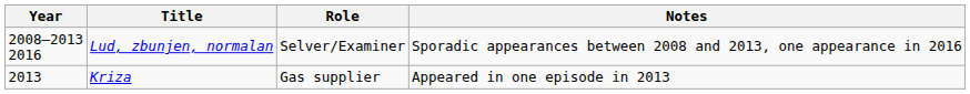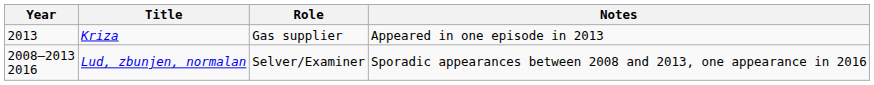 <table class="wikitable sortable">
 <tr>
 <th>Year</th>
 <th>Title</th>
 <th>Role</th>
 <th class="unsortable">Notes</th>
 </tr>
 <tr>
+<td>2013</td>
+<td><em><a href='#'>Kriza</a></em></td>
+<td>Gas supplier</td>
+<td>Appeared in one episode in 2013</td>
+</tr>
+<tr>
 <td>2008–2013 <br> 2016</td>
 <td><em><a href='#'>Lud, zbunjen, normalan</a></em></td>
 <td>Selver/Examiner</td>
 <td>Sporadic appearances between 2008 and 2013, one appearance in 2016</td>
 </tr>
-<tr>
-<td>2013</td>
-<td><em><a href='#'>Kriza</a></em></td>
-<td>Gas supplier</td>
-<td>Appeared in one episode in 2013</td>
-</tr>
 </table>
